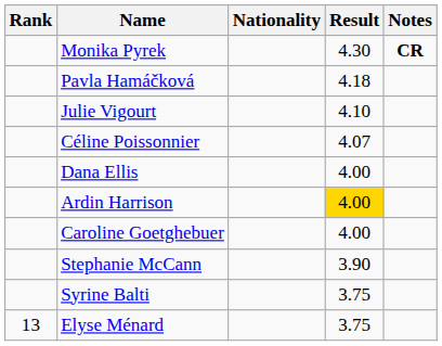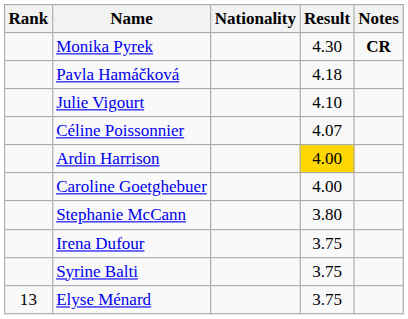 <table class="wikitable sortable" style="text-align:center;font-size:95%">
 <tr>
 <th>Rank</th>
 <th>Name</th>
 <th>Nationality</th>
 <th>Result</th>
 <th>Notes</th>
 </tr>
 <tr>
 <td></td>
 <td align=left><a href='#'>Monika Pyrek</a></td>
 <td align=left></td>
 <td>4.30</td>
 <td><strong>CR</strong></td>
 </tr>
 <tr>
 <td></td>
 <td align=left><a href='#'>Pavla Hamáčková</a></td>
 <td align=left></td>
 <td>4.18</td>
 <td></td>
 </tr>
 <tr>
 <td></td>
 <td align=left><a href='#'>Julie Vigourt</a></td>
 <td align=left></td>
 <td>4.10</td>
 <td></td>
 </tr>
 <tr>
 <td></td>
 <td align=left><a href='#'>Céline Poissonnier</a></td>
 <td align=left></td>
 <td>4.07</td>
 <td></td>
 </tr>
 <tr>
 <td></td>
-<td align=left><a href='#'>Dana Ellis</a></td>
-<td align=left></td>
-<td>4.00</td>
-<td></td>
-</tr>
-<tr>
-<td></td>
 <td align=left><a href='#'>Ardin Harrison</a></td>
 <td align=left></td>
 <td style="background: gold;">4.00</td>
 <td></td>
 </tr>
 <tr>
 <td></td>
 <td align=left><a href='#'>Caroline Goetghebuer</a></td>
 <td align=left></td>
 <td>4.00</td>
 <td></td>
 </tr>
 <tr>
 <td></td>
 <td align=left><a href='#'>Stephanie McCann</a></td>
 <td align=left></td>
-<td>3.90</td>
+<td>3.80</td>
+<td></td>
+</tr>
+<tr>
+<td></td>
+<td align=left><a href='#'>Irena Dufour</a></td>
+<td align=left></td>
+<td>3.75</td>
 <td></td>
 </tr>
 <tr>
 <td></td>
 <td align=left><a href='#'>Syrine Balti</a></td>
 <td align=left></td>
 <td>3.75</td>
 <td></td>
 </tr>
 <tr>
 <td>13</td>
 <td align=left><a href='#'>Elyse Ménard</a></td>
 <td align=left></td>
 <td>3.75</td>
 <td></td>
 </tr>
 </table>
